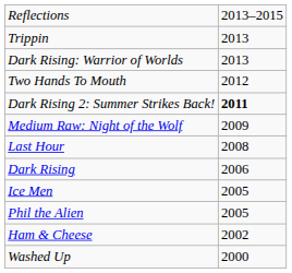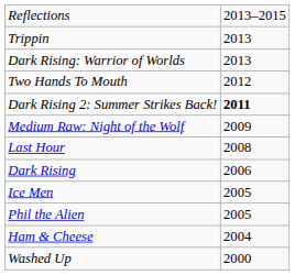 <table class=wikitable>
 <tr>
 <td><em>Reflections</em></td>
 <td>2013–2015</td>
 </tr>
 <tr>
 <td><em>Trippin</em></td>
 <td>2013</td>
 </tr>
 <tr>
 <td><em>Dark Rising: Warrior of Worlds</em></td>
 <td>2013</td>
 </tr>
 <tr>
 <td><em>Two Hands To Mouth</em></td>
 <td>2012</td>
 </tr>
 <tr>
 <td><em>Dark Rising 2: Summer Strikes Back!</em></td>
 <td><strong>2011</strong></td>
 </tr>
 <tr>
 <td><em><a href='#'>Medium Raw: Night of the Wolf</a></em></td>
 <td>2009</td>
 </tr>
 <tr>
 <td><em><a href='#'>Last Hour</a></em></td>
 <td>2008</td>
 </tr>
 <tr>
 <td><em><a href='#'>Dark Rising</a></em></td>
 <td>2006</td>
 </tr>
 <tr>
 <td><em><a href='#'>Ice Men</a></em></td>
 <td>2005</td>
 </tr>
 <tr>
 <td><em><a href='#'>Phil the Alien</a></em></td>
 <td>2005</td>
 </tr>
 <tr>
 <td><em><a href='#'>Ham & Cheese</a></em></td>
-<td>2002</td>
+<td>2004</td>
 </tr>
 <tr>
 <td><em>Washed Up</em></td>
 <td>2000</td>
 </tr>
 </table>
